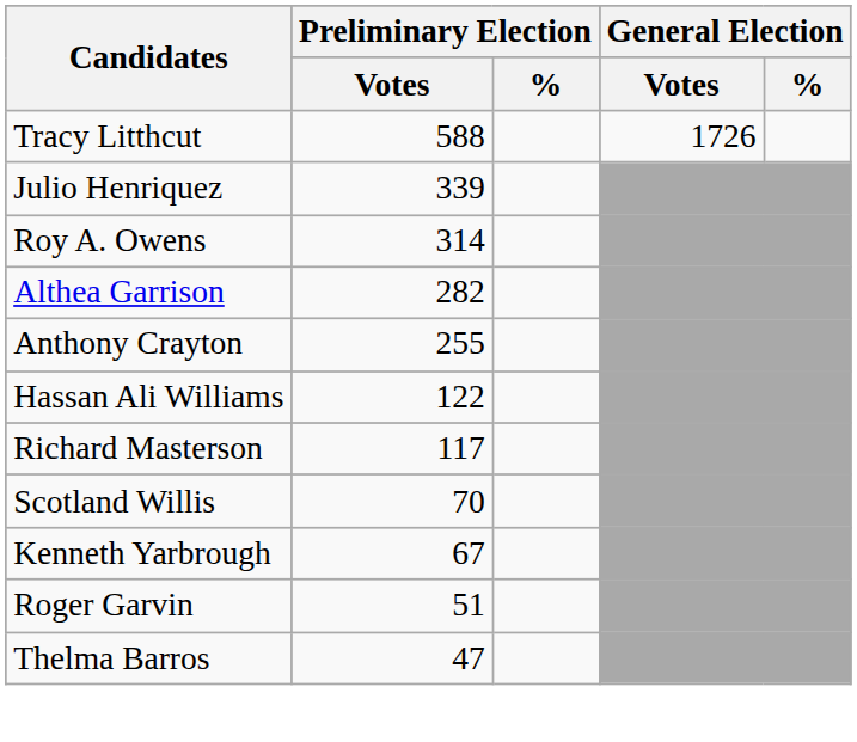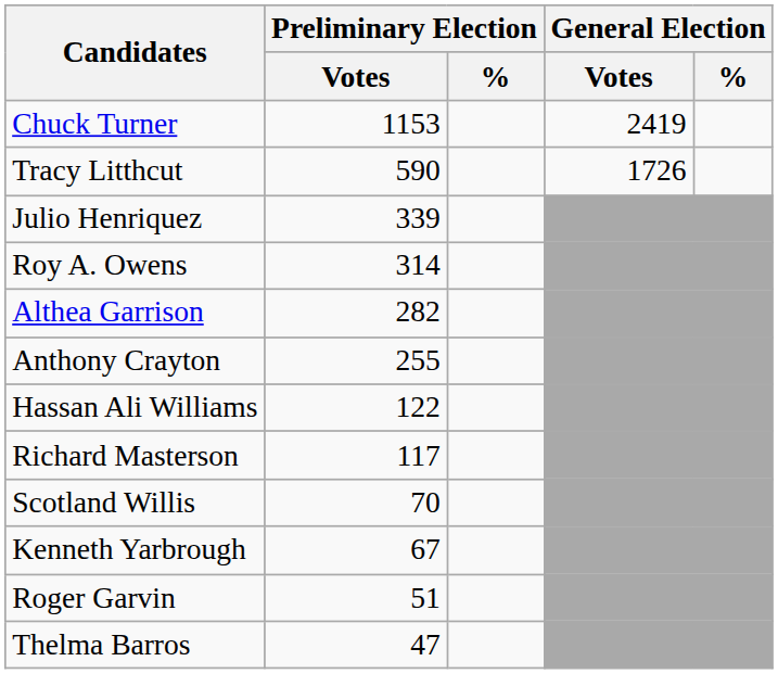 <table class=wikitable>
 <tr>
 <th colspan=1 rowspan=2><strong>Candidates</strong></th>
 <th colspan=2><strong>Preliminary Election</strong></th>
 <th colspan=2><strong>General Election</strong></th>
 </tr>
 <tr>
 <th>Votes</th>
 <th>%</th>
 <th>Votes</th>
 <th>%</th>
 </tr>
 <tr>
+<td><a href='#'>Chuck Turner</a></td>
+<td align="right">1153</td>
+<td align="right"></td>
+<td align="right">2419</td>
+<td align="right"></td>
+</tr>
+<tr>
 <td>Tracy Litthcut</td>
-<td align="right">588</td>
+<td align="right">590</td>
 <td align="right"></td>
 <td align="right">1726</td>
 <td align="right"></td>
 </tr>
 <tr>
 <td>Julio Henriquez</td>
 <td align="right">339</td>
 <td align="right"></td>
 <td colspan=2 bgcolor=darkgray> </td>
 </tr>
 <tr>
 <td>Roy A. Owens</td>
 <td align="right">314</td>
 <td align="right"></td>
 <td colspan=2 bgcolor=darkgray> </td>
 </tr>
 <tr>
 <td><a href='#'>Althea Garrison</a></td>
 <td align="right">282</td>
 <td align="right"></td>
 <td colspan=2 bgcolor=darkgray> </td>
 </tr>
 <tr>
 <td>Anthony Crayton</td>
 <td align="right">255</td>
 <td align="right"></td>
 <td colspan=2 bgcolor=darkgray> </td>
 </tr>
 <tr>
 <td>Hassan Ali Williams</td>
 <td align="right">122</td>
 <td align="right"></td>
 <td colspan=2 bgcolor=darkgray> </td>
 </tr>
 <tr>
 <td>Richard Masterson</td>
 <td align="right">117</td>
 <td align="right"></td>
 <td colspan=2 bgcolor=darkgray> </td>
 </tr>
 <tr>
 <td>Scotland Willis</td>
 <td align="right">70</td>
 <td align="right"></td>
 <td colspan=2 bgcolor=darkgray> </td>
 </tr>
 <tr>
 <td>Kenneth Yarbrough</td>
 <td align="right">67</td>
 <td align="right"></td>
 <td colspan=2 bgcolor=darkgray> </td>
 </tr>
 <tr>
 <td>Roger Garvin</td>
 <td align="right">51</td>
 <td align="right"></td>
 <td colspan=2 bgcolor=darkgray> </td>
 </tr>
 <tr>
 <td>Thelma Barros</td>
 <td align="right">47</td>
 <td align="right"></td>
 <td colspan=2 bgcolor=darkgray> </td>
 </tr>
 </table>
